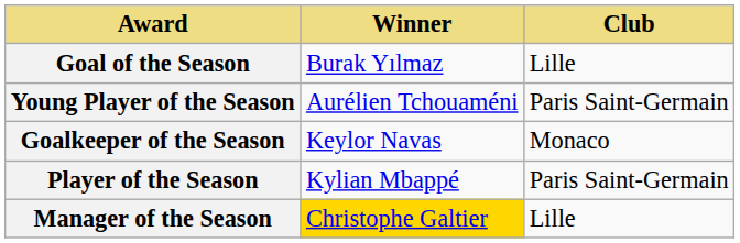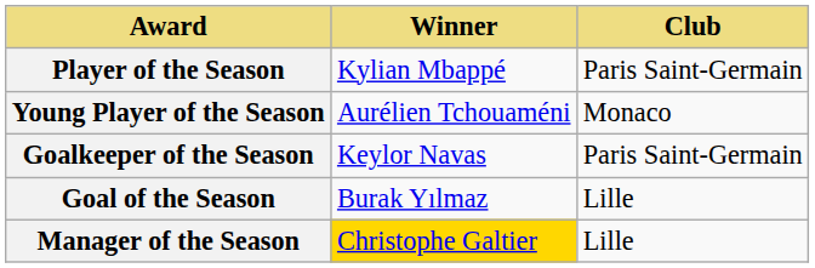 <table class="wikitable">
 <tr>
 <th style="background-color: #eedd82">Award</th>
 <th style="background-color: #eedd82">Winner</th>
 <th style="background-color: #eedd82">Club</th>
 </tr>
 <tr>
-<th>Goal of the Season</th>
-<td> <a href='#'>Burak Yılmaz</a></td>
-<td>Lille</td>
+<th>Player of the Season</th>
+<td> <a href='#'>Kylian Mbappé</a></td>
+<td>Paris Saint-Germain</td>
 </tr>
 <tr>
 <th>Young Player of the Season</th>
 <td> <a href='#'>Aurélien Tchouaméni</a></td>
-<td>Paris Saint-Germain</td>
+<td>Monaco</td>
 </tr>
 <tr>
 <th>Goalkeeper of the Season</th>
 <td> <a href='#'>Keylor Navas</a></td>
-<td>Monaco</td>
+<td>Paris Saint-Germain</td>
 </tr>
 <tr>
-<th>Player of the Season</th>
-<td> <a href='#'>Kylian Mbappé</a></td>
-<td>Paris Saint-Germain</td>
+<th>Goal of the Season</th>
+<td> <a href='#'>Burak Yılmaz</a></td>
+<td>Lille</td>
 </tr>
 <tr>
 <th>Manager of the Season</th>
 <td style="background: gold;"> <a href='#'>Christophe Galtier</a></td>
 <td>Lille</td>
 </tr>
 </table>
